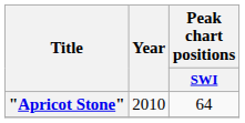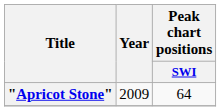 <table class="wikitable plainrowheaders" style="text-align:center;">
 <tr>
 <th scope="col" rowspan="2">Title</th>
 <th scope="col" rowspan="2">Year</th>
 <th scope="col" colspan="1">Peak chart positions</th>
 </tr>
 <tr>
 <th scope="col" style="width:3em;font-size:85%;"><a href='#'>SWI</a></th>
 </tr>
 <tr>
 <th scope="row">"<a href='#'>Apricot Stone</a>"</th>
-<td>2010</td>
+<td>2009</td>
 <td>64</td>
 </tr>
 <tr>
 </tr>
 </table>
